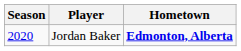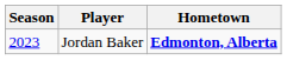 <table class="wikitable">
 <tr>
 <th>Season</th>
 <th>Player</th>
 <th>Hometown</th>
 </tr>
 <tr>
-<td><a href='#'>2020</a></td>
+<td><a href='#'>2023</a></td>
 <td>Jordan Baker</td>
 <td><strong><a href='#'>Edmonton, Alberta</a></strong></td>
 </tr>
 </table>
